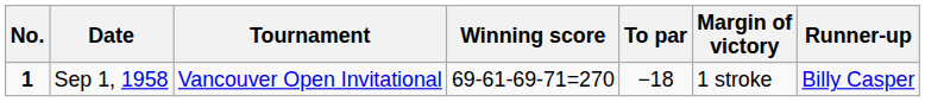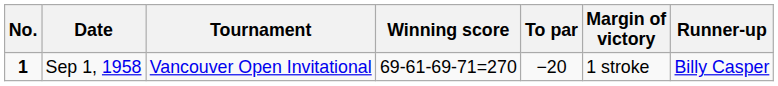 <table class="wikitable" style="font-size:95%;">
 <tr>
 <th>No.</th>
 <th>Date</th>
 <th>Tournament</th>
 <th>Winning score</th>
 <th>To par</th>
 <th>Margin of<br>victory</th>
 <th>Runner-up</th>
 </tr>
 <tr>
 <td align=center><strong>1</strong></td>
 <td align=right>Sep 1, <a href='#'>1958</a></td>
 <td><a href='#'>Vancouver Open Invitational</a></td>
 <td align=right>69-61-69-71=270</td>
-<td align=center>−18</td>
+<td align=center>−20</td>
 <td>1 stroke</td>
 <td> <a href='#'>Billy Casper</a></td>
 </tr>
 </table>
